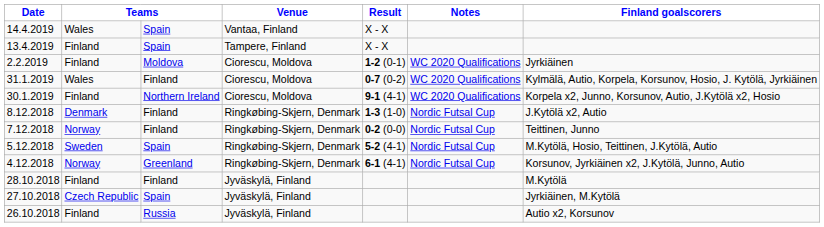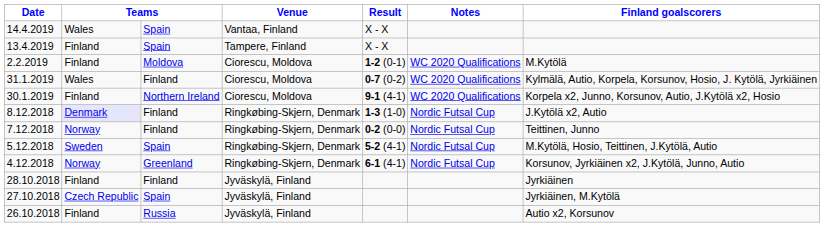 <table class="wikitable">
 <tr>
 <th style="background:white; color:blue;">Date</th>
 <th colspan="2" style="background:white; color:blue;">Teams</th>
 <th style="background:white; color:blue;">Venue</th>
 <th style="background:white; color:blue;">Result</th>
 <th style="background:white; color:blue;">Notes</th>
 <th style="background:white; color:blue;">Finland goalscorers</th>
 </tr>
 <tr>
 <td>14.4.2019</td>
 <td> Wales</td>
 <td> <a href='#'>Spain</a></td>
 <td>Vantaa, Finland</td>
 <td>X - X</td>
 <td></td>
 <td></td>
 </tr>
 <tr>
 <td>13.4.2019</td>
 <td>Finland</td>
 <td> <a href='#'>Spain</a></td>
 <td>Tampere, Finland</td>
 <td>X - X</td>
 <td></td>
 <td></td>
 </tr>
 <tr>
 <td>2.2.2019</td>
 <td>Finland</td>
 <td> <a href='#'>Moldova</a></td>
 <td>Ciorescu, Moldova</td>
 <td><strong>1-2</strong> (0-1)</td>
 <td><a href='#'>WC 2020 Qualifications</a></td>
-<td>Jyrkiäinen</td>
+<td>M.Kytölä</td>
 </tr>
 <tr>
 <td>31.1.2019</td>
 <td> Wales</td>
 <td>Finland</td>
 <td>Ciorescu, Moldova</td>
 <td><strong>0-7</strong> (0-2)</td>
 <td><a href='#'>WC 2020 Qualifications</a></td>
 <td>Kylmälä, Autio, Korpela, Korsunov, Hosio, J. Kytölä, Jyrkiäinen</td>
 </tr>
 <tr>
 <td>30.1.2019</td>
 <td>Finland</td>
 <td><a href='#'>Northern Ireland</a></td>
 <td>Ciorescu, Moldova</td>
 <td><strong>9-1</strong> (4-1)</td>
 <td><a href='#'>WC 2020 Qualifications</a></td>
 <td>Korpela x2, Junno, Korsunov, Autio, J.Kytölä x2, Hosio</td>
 </tr>
 <tr>
 <td>8.12.2018</td>
-<td><a href='#'>Denmark</a></td>
+<td style="background: lavender;"><a href='#'>Denmark</a></td>
 <td>Finland</td>
 <td>Ringkøbing-Skjern, Denmark</td>
 <td><strong>1-3</strong> (1-0)</td>
 <td><a href='#'>Nordic Futsal Cup</a></td>
 <td>J.Kytölä x2, Autio</td>
 </tr>
 <tr>
 <td>7.12.2018</td>
 <td><a href='#'>Norway</a></td>
 <td>Finland</td>
 <td>Ringkøbing-Skjern, Denmark</td>
 <td><strong>0-2</strong> (0-0)</td>
 <td><a href='#'>Nordic Futsal Cup</a></td>
 <td>Teittinen, Junno</td>
 </tr>
 <tr>
 <td>5.12.2018</td>
 <td> <a href='#'>Sweden</a></td>
 <td> <a href='#'>Spain</a></td>
 <td>Ringkøbing-Skjern, Denmark</td>
 <td><strong>5-2</strong> (4-1)</td>
 <td><a href='#'>Nordic Futsal Cup</a></td>
 <td>M.Kytölä, Hosio, Teittinen, J.Kytölä, Autio</td>
 </tr>
 <tr>
 <td>4.12.2018</td>
 <td><a href='#'>Norway</a></td>
 <td><a href='#'>Greenland</a></td>
 <td>Ringkøbing-Skjern, Denmark</td>
 <td><strong>6-1</strong> (4-1)</td>
 <td><a href='#'>Nordic Futsal Cup</a></td>
 <td>Korsunov, Jyrkiäinen x2, J.Kytölä, Junno, Autio</td>
 </tr>
 <tr>
 <td>28.10.2018</td>
 <td>Finland</td>
 <td>Finland</td>
 <td>Jyväskylä, Finland</td>
 <td></td>
 <td></td>
-<td>M.Kytölä</td>
+<td>Jyrkiäinen</td>
 </tr>
 <tr>
 <td>27.10.2018</td>
 <td> <a href='#'>Czech Republic</a></td>
 <td> <a href='#'>Spain</a></td>
 <td>Jyväskylä, Finland</td>
 <td></td>
 <td></td>
 <td>Jyrkiäinen, M.Kytölä</td>
 </tr>
 <tr>
 <td>26.10.2018</td>
 <td>Finland</td>
 <td> <a href='#'>Russia</a></td>
 <td>Jyväskylä, Finland</td>
 <td></td>
 <td></td>
 <td>Autio x2, Korsunov</td>
 </tr>
 </table>
